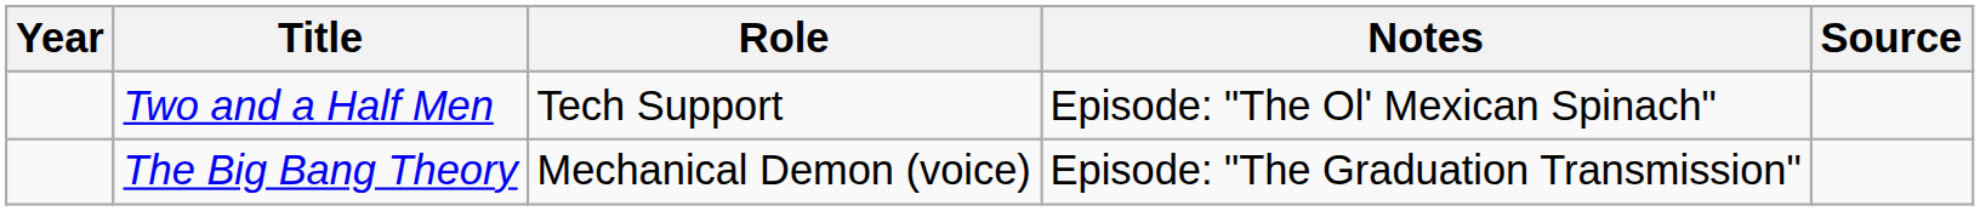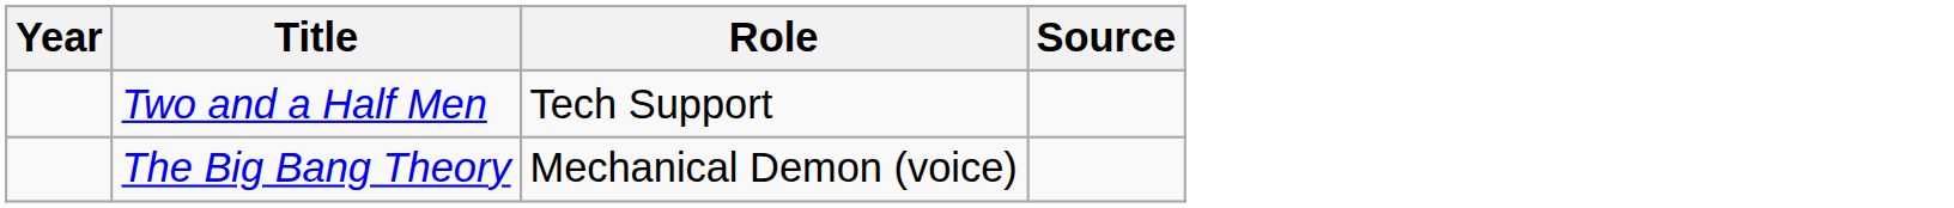 <table class="wikitable sortable">
 <tr>
 <th>Year</th>
 <th>Title</th>
 <th>Role</th>
-<th>Notes</th>
 <th>Source</th>
 </tr>
 <tr>
 <td></td>
 <td><em><a href='#'>Two and a Half Men</a></em></td>
 <td>Tech Support</td>
-<td>Episode: "The Ol' Mexican Spinach"</td>
 <td></td>
 </tr>
 <tr>
 <td></td>
 <td><em><a href='#'>The Big Bang Theory</a></em></td>
 <td>Mechanical Demon (voice)</td>
-<td>Episode: "The Graduation Transmission"</td>
 <td></td>
 </tr>
 </table>
